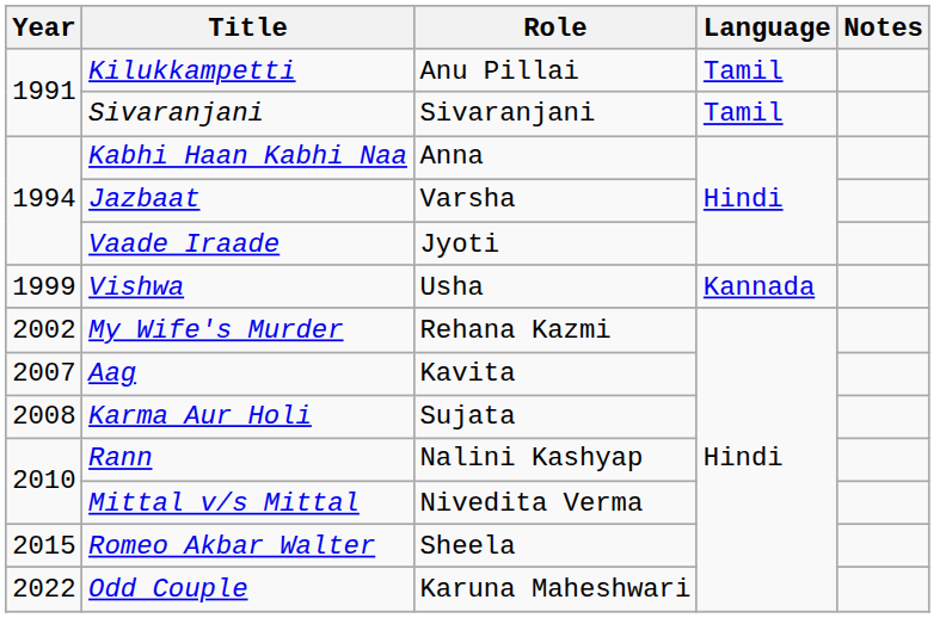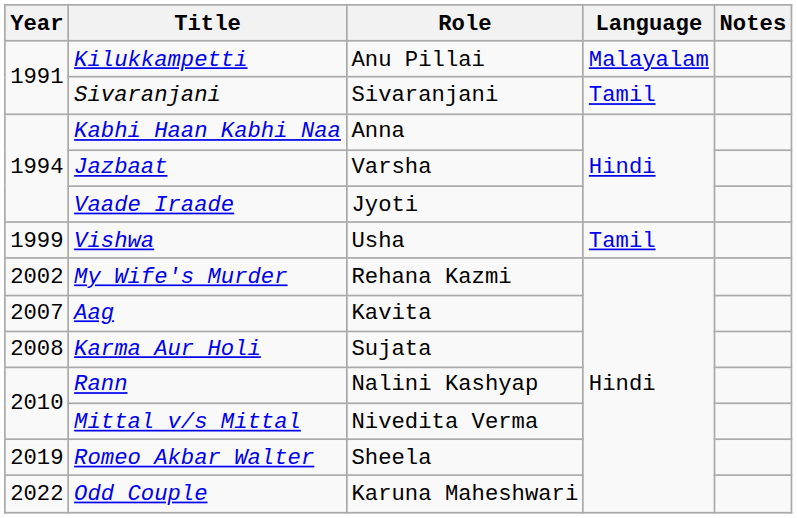 <table class="wikitable sortable">
 <tr>
 <th>Year</th>
 <th>Title</th>
 <th>Role</th>
 <th>Language</th>
 <th class="unsortable">Notes</th>
 </tr>
 <tr>
 <td rowspan="2">1991</td>
 <td><em><a href='#'>Kilukkampetti</a></em></td>
 <td>Anu Pillai</td>
-<td><a href='#'>Tamil</a></td>
+<td><a href='#'>Malayalam</a></td>
 <td></td>
 </tr>
 <tr>
 <td><em>Sivaranjani</em></td>
 <td>Sivaranjani</td>
 <td><a href='#'>Tamil</a></td>
 <td></td>
 </tr>
 <tr>
 <td rowspan="3">1994</td>
 <td><em><a href='#'>Kabhi Haan Kabhi Naa</a></em></td>
 <td>Anna</td>
 <td rowspan="3"><a href='#'>Hindi</a></td>
 <td></td>
 </tr>
 <tr>
 <td><em><a href='#'>Jazbaat</a></em></td>
 <td>Varsha</td>
 <td></td>
 </tr>
 <tr>
 <td><em><a href='#'>Vaade Iraade</a></em></td>
 <td>Jyoti</td>
 <td></td>
 </tr>
 <tr>
 <td>1999</td>
 <td><em><a href='#'>Vishwa</a></em></td>
 <td>Usha</td>
-<td><a href='#'>Kannada</a></td>
+<td><a href='#'>Tamil</a></td>
 <td></td>
 </tr>
 <tr>
 <td>2002</td>
 <td><em><a href='#'>My Wife's Murder</a></em></td>
 <td>Rehana Kazmi</td>
 <td rowspan="8">Hindi</td>
 <td></td>
 </tr>
 <tr>
 <td>2007</td>
 <td><em><a href='#'>Aag</a></em></td>
 <td>Kavita</td>
 <td></td>
 </tr>
 <tr>
 <td>2008</td>
 <td><em><a href='#'>Karma Aur Holi</a></em></td>
 <td>Sujata</td>
 <td></td>
 </tr>
 <tr>
 <td rowspan="2">2010</td>
 <td><em><a href='#'>Rann</a></em></td>
 <td>Nalini Kashyap</td>
 <td></td>
 </tr>
 <tr>
 <td><em><a href='#'>Mittal v/s Mittal</a></em></td>
 <td>Nivedita Verma</td>
 <td></td>
 </tr>
 <tr>
-<td>2015</td>
+<td>2019</td>
 <td><em><a href='#'>Romeo Akbar Walter</a></em></td>
 <td>Sheela</td>
 <td></td>
 </tr>
 <tr>
 <td>2022</td>
 <td><em><a href='#'>Odd Couple</a></em></td>
 <td>Karuna Maheshwari</td>
 <td></td>
 </tr>
 </table>
